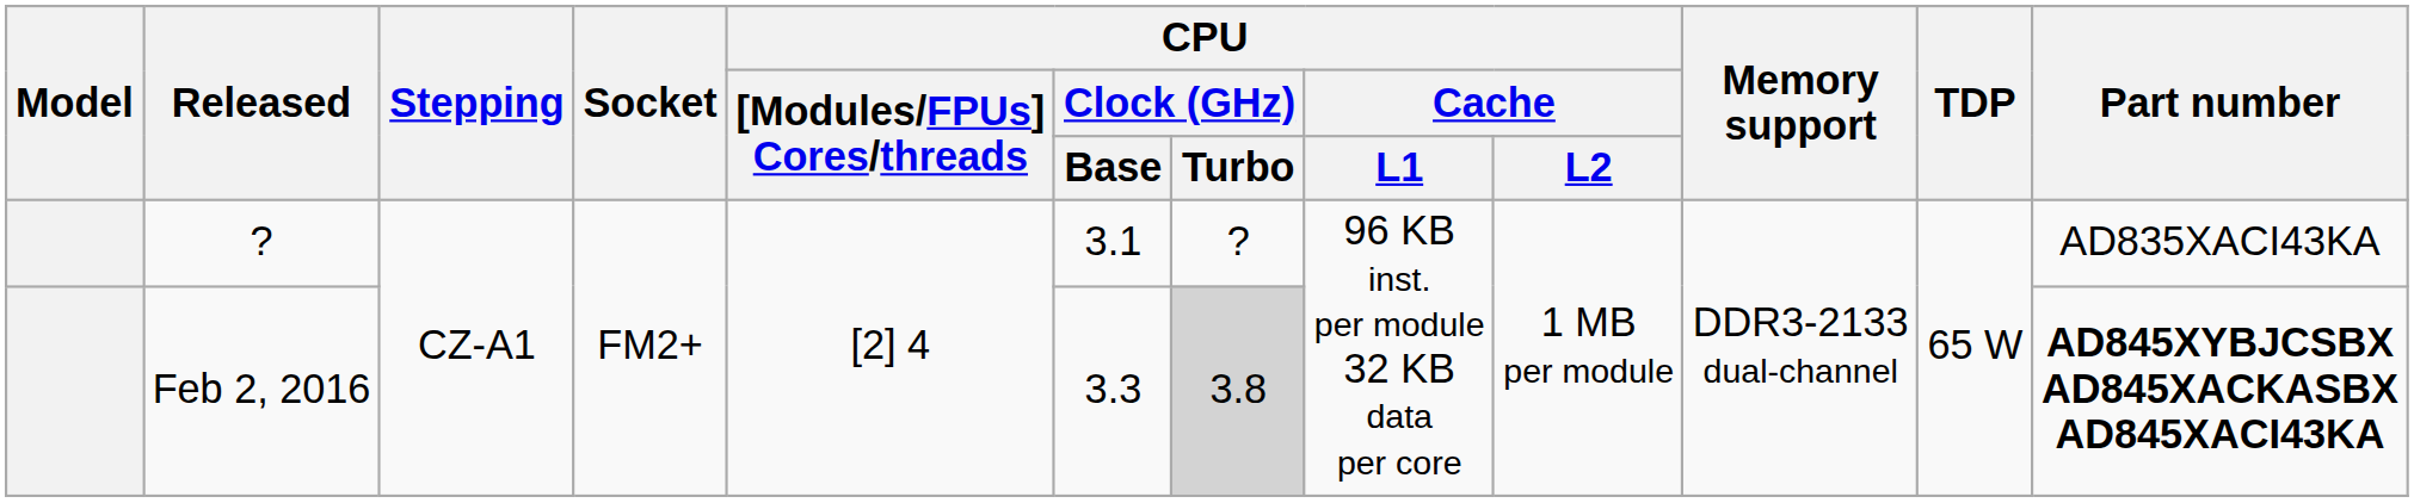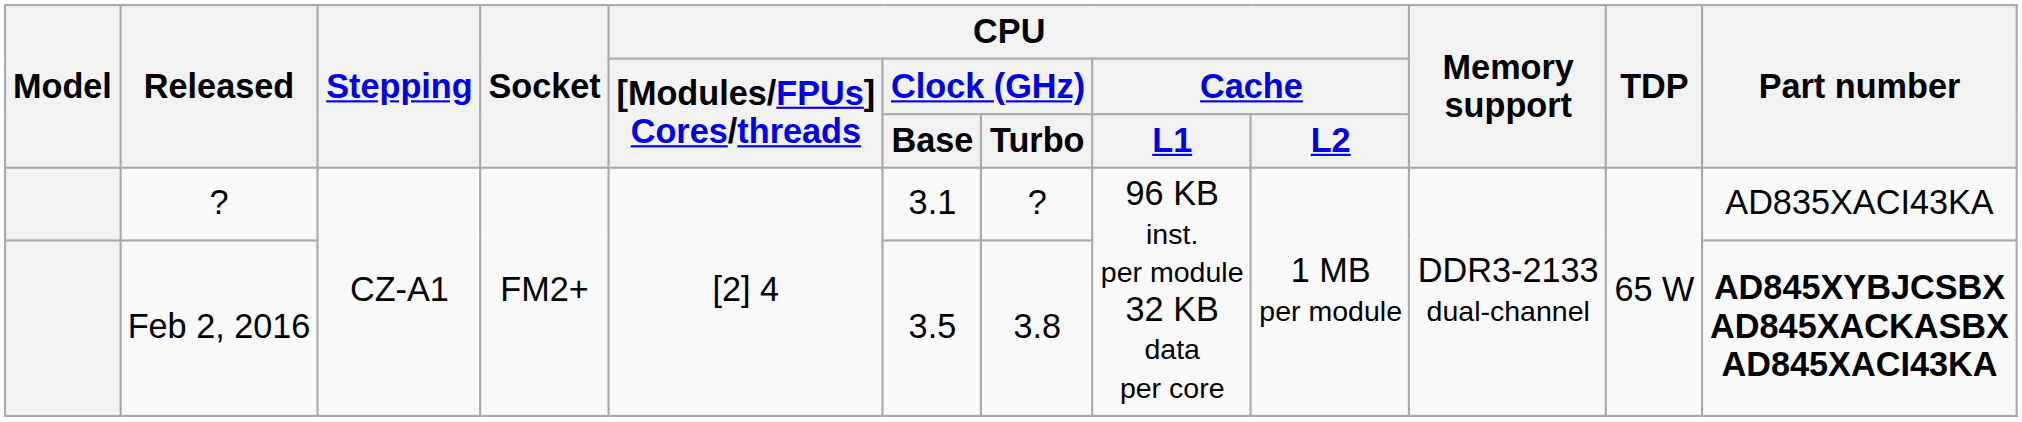 <table class="wikitable" style="text-align:center">
 <tr>
 <th rowspan="3">Model</th>
 <th rowspan="3">Released</th>
 <th rowspan="3"><a href='#'>Stepping</a></th>
 <th rowspan="3">Socket</th>
 <th colspan="5">CPU</th>
 <th rowspan="3">Memory<br>support</th>
 <th rowspan="3">TDP</th>
 <th rowspan="3">Part number</th>
 </tr>
 <tr>
 <th rowspan="2">[Modules/<a href='#'>FPUs</a>]<br><a href='#'>Cores</a>/<a href='#'>threads</a></th>
 <th colspan="2"><a href='#'>Clock (GHz)</a></th>
 <th colspan="2"><a href='#'>Cache</a></th>
 </tr>
 <tr>
 <th>Base</th>
 <th>Turbo</th>
 <th><a href='#'>L1</a></th>
 <th><a href='#'>L2</a></th>
 </tr>
 <tr>
 <th></th>
 <td>?</td>
 <td rowspan="2">CZ-A1</td>
 <td rowspan="2">FM2+</td>
 <td rowspan="2">[2] 4</td>
 <td>3.1</td>
 <td>?</td>
 <td rowspan="2">96 KB<br><small>inst.<br>per module</small><br>32 KB<br><small>data<br>per core</small></td>
 <td rowspan="2">1 MB<br><small>per module</small></td>
 <td rowspan="2">DDR3-2133<br><small>dual-channel</small></td>
 <td rowspan="2">65 W</td>
 <td>AD835XACI43KA</td>
 </tr>
 <tr>
 <th></th>
 <td>Feb 2, 2016</td>
-<td>3.3</td>
-<td style="background: lightgrey;">3.8</td>
+<td>3.5</td>
+<td>3.8</td>
 <td><strong>AD845XYBJCSBX<br>AD845XACKASBX <br>AD845XACI43KA</strong></td>
 </tr>
 </table>
